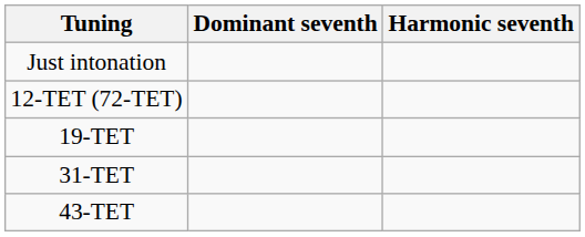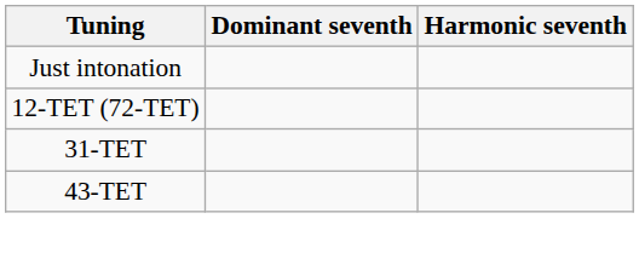 <table class="wikitable" style="text-align: center;">
 <tr>
 <th>Tuning</th>
 <th>Dominant seventh</th>
 <th>Harmonic seventh</th>
 </tr>
 <tr>
 <td>Just intonation</td>
 <td> </td>
 <td></td>
 </tr>
 <tr>
 <td>12-TET (72-TET)</td>
 <td></td>
 <td></td>
 </tr>
 <tr>
-<td>19-TET</td>
-<td></td>
-<td></td>
-</tr>
-<tr>
 <td>31-TET</td>
 <td></td>
 <td></td>
 </tr>
 <tr>
 <td>43-TET</td>
 <td></td>
 <td></td>
 </tr>
 </table>
